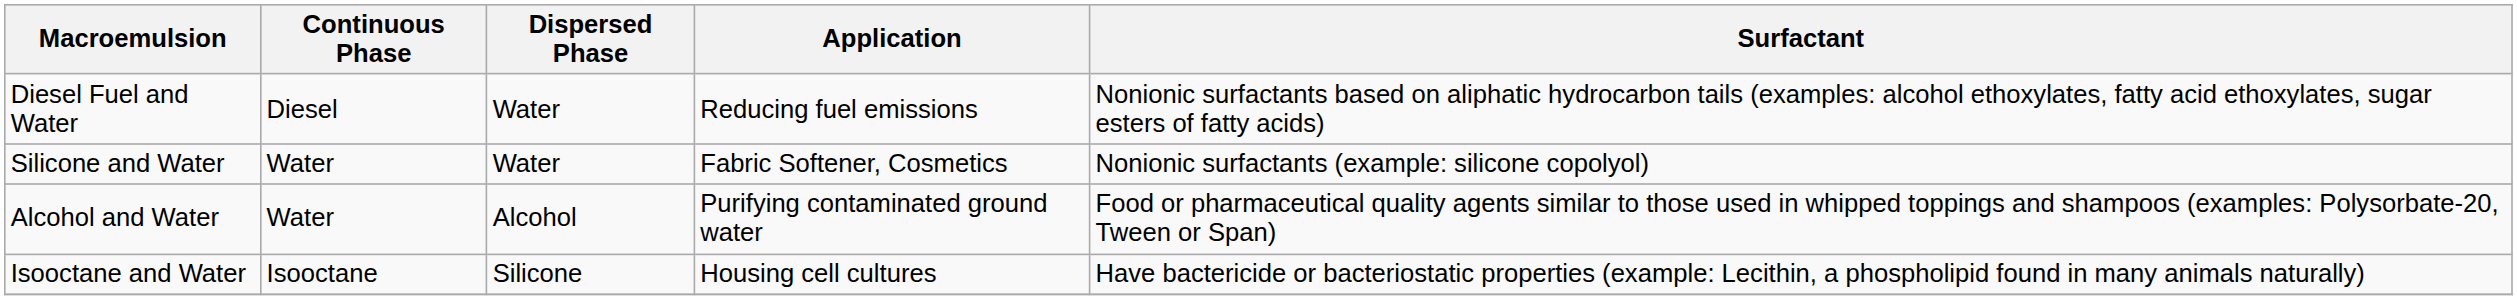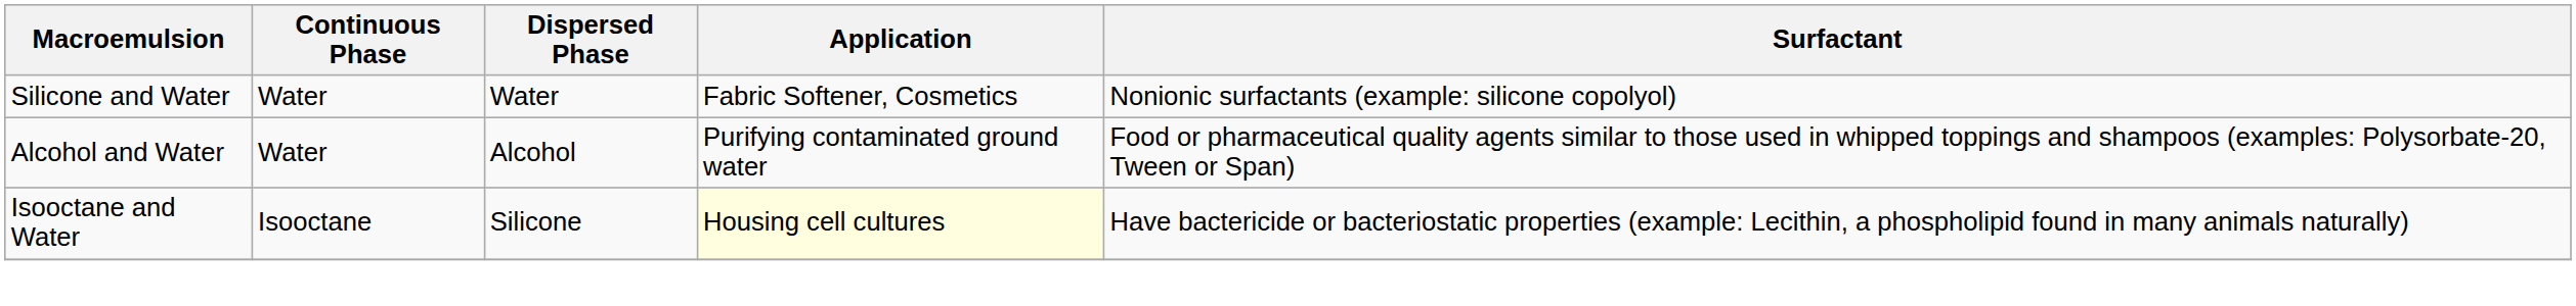 <table class="wikitable" style="text-align:left">
 <tr>
 <th><strong>Macroemulsion</strong></th>
 <th><strong>Continuous Phase</strong></th>
 <th><strong>Dispersed Phase</strong></th>
 <th><strong>Application</strong></th>
 <th><strong>Surfactant</strong></th>
-</tr>
-<tr>
-<td>Diesel Fuel and Water</td>
-<td>Diesel</td>
-<td>Water</td>
-<td>Reducing fuel emissions</td>
-<td>Nonionic surfactants based on aliphatic hydrocarbon tails (examples: alcohol ethoxylates, fatty acid ethoxylates, sugar esters of fatty acids)</td>
 </tr>
 <tr>
 <td>Silicone and Water</td>
 <td>Water</td>
 <td>Water</td>
 <td>Fabric Softener, Cosmetics</td>
 <td>Nonionic surfactants (example: silicone copolyol)</td>
 </tr>
 <tr>
 <td>Alcohol and Water</td>
 <td>Water</td>
 <td>Alcohol</td>
 <td>Purifying contaminated ground water</td>
 <td>Food or pharmaceutical quality agents similar to those used in whipped toppings and shampoos (examples: Polysorbate-20, Tween or Span)</td>
 </tr>
 <tr>
 <td>Isooctane and Water</td>
 <td>Isooctane</td>
 <td>Silicone</td>
-<td>Housing cell cultures</td>
+<td style="background: lightyellow;">Housing cell cultures</td>
 <td>Have bactericide or bacteriostatic properties (example: Lecithin, a phospholipid found in many animals naturally)</td>
 </tr>
 <tr>
 </tr>
 </table>
